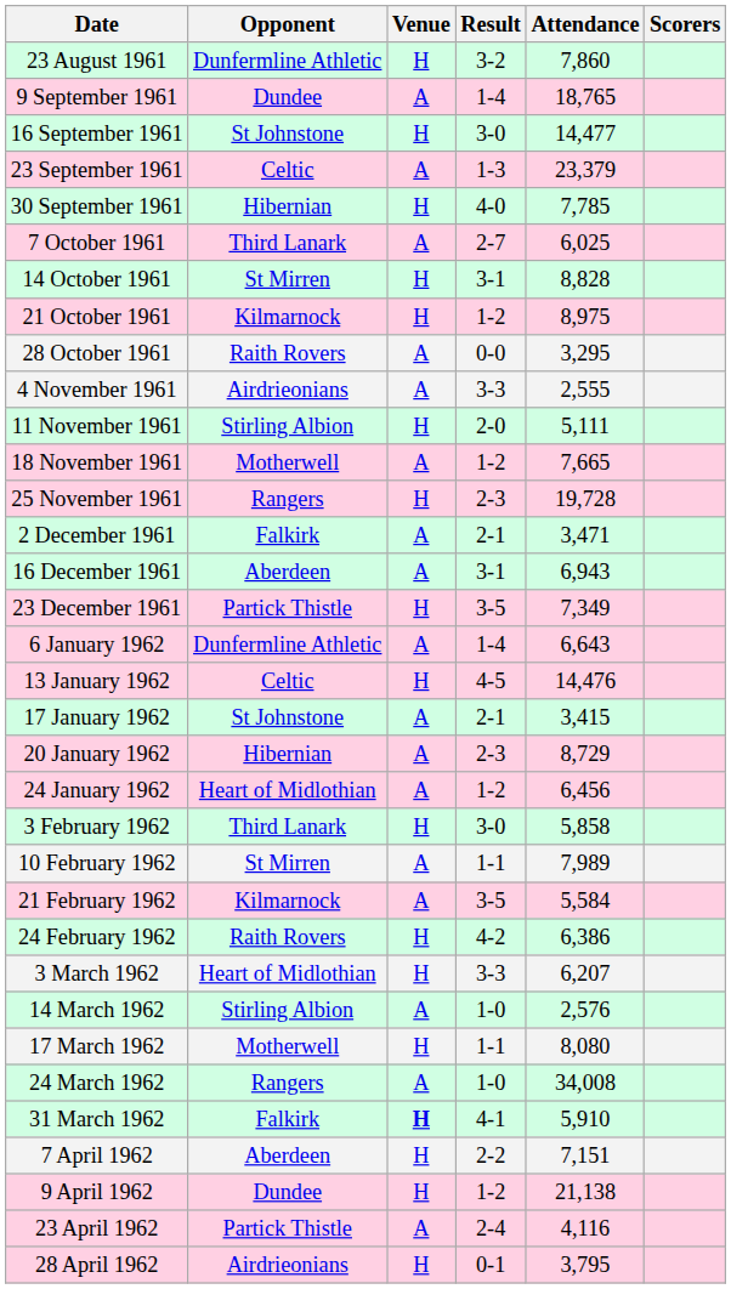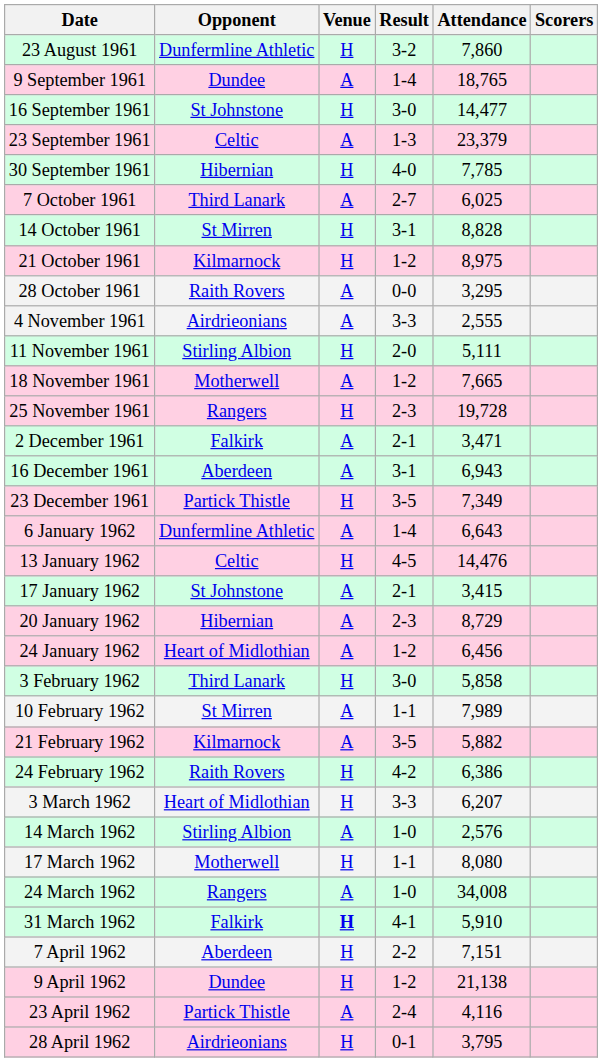 <table class="wikitable sortable" style="font-size:95%; text-align:center">
 <tr>
 <th>Date</th>
 <th>Opponent</th>
 <th>Venue</th>
 <th>Result</th>
 <th>Attendance</th>
 <th>Scorers</th>
 </tr>
 <tr bgcolor = "#d0ffe3">
 <td>23 August 1961</td>
 <td><a href='#'>Dunfermline Athletic</a></td>
 <td><a href='#'>H</a></td>
 <td>3-2</td>
 <td>7,860</td>
 <td></td>
 </tr>
 <tr bgcolor = "#ffd0e3">
 <td>9 September 1961</td>
 <td><a href='#'>Dundee</a></td>
 <td><a href='#'>A</a></td>
 <td>1-4</td>
 <td>18,765</td>
 <td></td>
 </tr>
 <tr bgcolor = "#d0ffe3">
 <td>16 September 1961</td>
 <td><a href='#'>St Johnstone</a></td>
 <td><a href='#'>H</a></td>
 <td>3-0</td>
 <td>14,477</td>
 <td></td>
 </tr>
 <tr bgcolor = "#ffd0e3">
 <td>23 September 1961</td>
 <td><a href='#'>Celtic</a></td>
 <td><a href='#'>A</a></td>
 <td>1-3</td>
 <td>23,379</td>
 <td></td>
 </tr>
 <tr bgcolor = "#d0ffe3">
 <td>30 September 1961</td>
 <td><a href='#'>Hibernian</a></td>
 <td><a href='#'>H</a></td>
 <td>4-0</td>
 <td>7,785</td>
 <td></td>
 </tr>
 <tr bgcolor = "#ffd0e3">
 <td>7 October 1961</td>
 <td><a href='#'>Third Lanark</a></td>
 <td><a href='#'>A</a></td>
 <td>2-7</td>
 <td>6,025</td>
 <td></td>
 </tr>
 <tr bgcolor = "#d0ffe3">
 <td>14 October 1961</td>
 <td><a href='#'>St Mirren</a></td>
 <td><a href='#'>H</a></td>
 <td>3-1</td>
 <td>8,828</td>
 <td></td>
 </tr>
 <tr bgcolor = "#ffd0e3">
 <td>21 October 1961</td>
 <td><a href='#'>Kilmarnock</a></td>
 <td><a href='#'>H</a></td>
 <td>1-2</td>
 <td>8,975</td>
 <td></td>
 </tr>
 <tr bgcolor = "#f3f3f3">
 <td>28 October 1961</td>
 <td><a href='#'>Raith Rovers</a></td>
 <td><a href='#'>A</a></td>
 <td>0-0</td>
 <td>3,295</td>
 <td></td>
 </tr>
 <tr bgcolor = "#f3f3f3">
 <td>4 November 1961</td>
 <td><a href='#'>Airdrieonians</a></td>
 <td><a href='#'>A</a></td>
 <td>3-3</td>
 <td>2,555</td>
 <td></td>
 </tr>
 <tr bgcolor = "#d0ffe3">
 <td>11 November 1961</td>
 <td><a href='#'>Stirling Albion</a></td>
 <td><a href='#'>H</a></td>
 <td>2-0</td>
 <td>5,111</td>
 <td></td>
 </tr>
 <tr bgcolor = "#ffd0e3">
 <td>18 November 1961</td>
 <td><a href='#'>Motherwell</a></td>
 <td><a href='#'>A</a></td>
 <td>1-2</td>
 <td>7,665</td>
 <td></td>
 </tr>
 <tr bgcolor = "#ffd0e3">
 <td>25 November 1961</td>
 <td><a href='#'>Rangers</a></td>
 <td><a href='#'>H</a></td>
 <td>2-3</td>
 <td>19,728</td>
 <td></td>
 </tr>
 <tr bgcolor = "#d0ffe3">
 <td>2 December 1961</td>
 <td><a href='#'>Falkirk</a></td>
 <td><a href='#'>A</a></td>
 <td>2-1</td>
 <td>3,471</td>
 <td></td>
 </tr>
 <tr bgcolor = "#d0ffe3">
 <td>16 December 1961</td>
 <td><a href='#'>Aberdeen</a></td>
 <td><a href='#'>A</a></td>
 <td>3-1</td>
 <td>6,943</td>
 <td></td>
 </tr>
 <tr bgcolor = "#ffd0e3">
 <td>23 December 1961</td>
 <td><a href='#'>Partick Thistle</a></td>
 <td><a href='#'>H</a></td>
 <td>3-5</td>
 <td>7,349</td>
 <td></td>
 </tr>
 <tr bgcolor = "#ffd0e3">
 <td>6 January 1962</td>
 <td><a href='#'>Dunfermline Athletic</a></td>
 <td><a href='#'>A</a></td>
 <td>1-4</td>
 <td>6,643</td>
 <td></td>
 </tr>
 <tr bgcolor = "#ffd0e3">
 <td>13 January 1962</td>
 <td><a href='#'>Celtic</a></td>
 <td><a href='#'>H</a></td>
 <td>4-5</td>
 <td>14,476</td>
 <td></td>
 </tr>
 <tr bgcolor = "#d0ffe3">
 <td>17 January 1962</td>
 <td><a href='#'>St Johnstone</a></td>
 <td><a href='#'>A</a></td>
 <td>2-1</td>
 <td>3,415</td>
 <td></td>
 </tr>
 <tr bgcolor = "#ffd0e3">
 <td>20 January 1962</td>
 <td><a href='#'>Hibernian</a></td>
 <td><a href='#'>A</a></td>
 <td>2-3</td>
 <td>8,729</td>
 <td></td>
 </tr>
 <tr bgcolor = "#ffd0e3">
 <td>24 January 1962</td>
 <td><a href='#'>Heart of Midlothian</a></td>
 <td><a href='#'>A</a></td>
 <td>1-2</td>
 <td>6,456</td>
 <td></td>
 </tr>
 <tr bgcolor = "#d0ffe3">
 <td>3 February 1962</td>
 <td><a href='#'>Third Lanark</a></td>
 <td><a href='#'>H</a></td>
 <td>3-0</td>
 <td>5,858</td>
 <td></td>
 </tr>
 <tr bgcolor = "#f3f3f3">
 <td>10 February 1962</td>
 <td><a href='#'>St Mirren</a></td>
 <td><a href='#'>A</a></td>
 <td>1-1</td>
 <td>7,989</td>
 <td></td>
 </tr>
 <tr bgcolor = "#ffd0e3">
 <td>21 February 1962</td>
 <td><a href='#'>Kilmarnock</a></td>
 <td><a href='#'>A</a></td>
 <td>3-5</td>
-<td>5,584</td>
+<td>5,882</td>
 <td></td>
 </tr>
 <tr bgcolor = "#d0ffe3">
 <td>24 February 1962</td>
 <td><a href='#'>Raith Rovers</a></td>
 <td><a href='#'>H</a></td>
 <td>4-2</td>
 <td>6,386</td>
 <td></td>
 </tr>
 <tr bgcolor = "#f3f3f3">
 <td>3 March 1962</td>
 <td><a href='#'>Heart of Midlothian</a></td>
 <td><a href='#'>H</a></td>
 <td>3-3</td>
 <td>6,207</td>
 <td></td>
 </tr>
 <tr bgcolor = "#d0ffe3">
 <td>14 March 1962</td>
 <td><a href='#'>Stirling Albion</a></td>
 <td><a href='#'>A</a></td>
 <td>1-0</td>
 <td>2,576</td>
 <td></td>
 </tr>
 <tr bgcolor = "#f3f3f3">
 <td>17 March 1962</td>
 <td><a href='#'>Motherwell</a></td>
 <td><a href='#'>H</a></td>
 <td>1-1</td>
 <td>8,080</td>
 <td></td>
 </tr>
 <tr bgcolor = "#d0ffe3">
 <td>24 March 1962</td>
 <td><a href='#'>Rangers</a></td>
 <td><a href='#'>A</a></td>
 <td>1-0</td>
 <td>34,008</td>
 <td></td>
 </tr>
 <tr bgcolor = "#d0ffe3">
 <td>31 March 1962</td>
 <td><a href='#'>Falkirk</a></td>
 <td><strong><a href='#'>H</a></strong></td>
 <td>4-1</td>
 <td>5,910</td>
 <td></td>
 </tr>
 <tr bgcolor = "#f3f3f3">
 <td>7 April 1962</td>
 <td><a href='#'>Aberdeen</a></td>
 <td><a href='#'>H</a></td>
 <td>2-2</td>
 <td>7,151</td>
 <td></td>
 </tr>
 <tr bgcolor = "#ffd0e3">
 <td>9 April 1962</td>
 <td><a href='#'>Dundee</a></td>
 <td><a href='#'>H</a></td>
 <td>1-2</td>
 <td>21,138</td>
 <td></td>
 </tr>
 <tr bgcolor = "#ffd0e3">
 <td>23 April 1962</td>
 <td><a href='#'>Partick Thistle</a></td>
 <td><a href='#'>A</a></td>
 <td>2-4</td>
 <td>4,116</td>
 <td></td>
 </tr>
 <tr bgcolor = "#ffd0e3">
 <td>28 April 1962</td>
 <td><a href='#'>Airdrieonians</a></td>
 <td><a href='#'>H</a></td>
 <td>0-1</td>
 <td>3,795</td>
 <td></td>
 </tr>
 </table>
